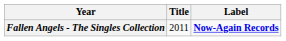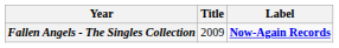 <table class="wikitable plainrowheaders" style="text-align:center;">
 <tr>
 <th>Year</th>
 <th>Title</th>
 <th>Label</th>
 </tr>
 <tr>
 <th scope="row"><em>Fallen Angels - The Singles Collection</em></th>
-<td>2011</td>
+<td>2009</td>
 <td><strong><a href='#'>Now-Again Records</a></strong></td>
 </tr>
 </table>
